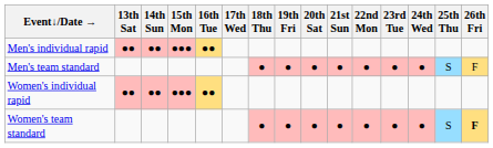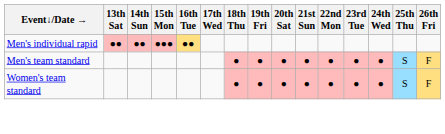 <table class="wikitable" style="margin:0.5em auto; font-size:90%; line-height:1.25em; text-align:center">
 <tr>
 <th>Event↓/Date →</th>
 <th>13th<br>Sat</th>
 <th>14th<br>Sun</th>
 <th>15th<br>Mon</th>
 <th>16th<br>Tue</th>
 <th>17th<br>Wed</th>
 <th>18th<br>Thu</th>
 <th>19th<br>Fri</th>
 <th>20th<br>Sat</th>
 <th>21st<br>Sun</th>
 <th>22nd<br>Mon</th>
 <th>23rd<br>Tue</th>
 <th>24th<br>Wed</th>
 <th>25th<br>Thu</th>
 <th>26th<br>Fri</th>
 </tr>
 <tr>
 <td align="left"><a href='#'>Men's individual rapid</a></td>
 <td bgcolor="#FFBBBB">●●</td>
 <td bgcolor="#FFBBBB">●●</td>
 <td bgcolor="#FFBBBB">●●●</td>
 <td bgcolor="#FFDF80">●●</td>
 <td></td>
 <td></td>
 <td></td>
 <td></td>
 <td></td>
 <td></td>
 <td></td>
 <td></td>
 <td></td>
 <td></td>
 </tr>
 <tr>
 <td align="left"><a href='#'>Men's team standard</a></td>
 <td></td>
 <td></td>
 <td></td>
 <td></td>
 <td></td>
 <td bgcolor="#FFBBBB">●</td>
 <td bgcolor="#FFBBBB">●</td>
 <td bgcolor="#FFBBBB">●</td>
 <td bgcolor="#FFBBBB">●</td>
 <td bgcolor="#FFBBBB">●</td>
 <td bgcolor="#FFBBBB">●</td>
 <td bgcolor="#FFBBBB">●</td>
 <td bgcolor="#97DEFF">S</td>
 <td bgcolor="#FFDF80">F</td>
 </tr>
 <tr>
-<td align="left"><a href='#'>Women's individual rapid</a></td>
-<td bgcolor="#FFBBBB">●●</td>
-<td bgcolor="#FFBBBB">●●</td>
-<td bgcolor="#FFBBBB">●●●</td>
-<td bgcolor="#FFDF80">●●</td>
-<td></td>
-<td></td>
-<td></td>
-<td></td>
-<td></td>
-<td></td>
-<td></td>
-<td></td>
-<td></td>
-<td></td>
-</tr>
-<tr>
 <td align="left"><a href='#'>Women's team standard</a></td>
 <td></td>
 <td></td>
 <td></td>
 <td></td>
 <td></td>
 <td bgcolor="#FFBBBB">●</td>
 <td bgcolor="#FFBBBB">●</td>
 <td bgcolor="#FFBBBB">●</td>
 <td bgcolor="#FFBBBB">●</td>
 <td bgcolor="#FFBBBB">●</td>
 <td bgcolor="#FFBBBB">●</td>
 <td bgcolor="#FFBBBB">●</td>
 <td bgcolor="#97DEFF">S</td>
-<td bgcolor="#FFDF80"><strong>F</strong></td>
+<td bgcolor="#FFDF80">F</td>
 </tr>
 </table>
